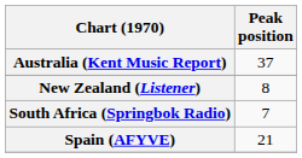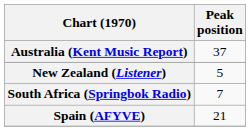 <table class="wikitable sortable plainrowheaders">
 <tr>
 <th scope="col">Chart (1970)</th>
 <th scope="col">Peak<br>position</th>
 </tr>
 <tr>
 <th scope="row">Australia (<a href='#'>Kent Music Report</a>)</th>
 <td align="center">37</td>
 </tr>
 <tr>
 </tr>
 <tr>
 </tr>
 <tr>
 </tr>
 <tr>
 </tr>
 <tr>
 </tr>
 <tr>
 </tr>
 <tr>
 <th scope="row">New Zealand (<em><a href='#'>Listener</a></em>)</th>
-<td align="center">8</td>
+<td align="center">5</td>
 </tr>
 <tr>
 <th scope="row">South Africa (<a href='#'>Springbok Radio</a>)</th>
 <td align="center">7</td>
 </tr>
 <tr>
 <th scope="row">Spain (<a href='#'>AFYVE</a>)</th>
 <td align="center">21</td>
 </tr>
 <tr>
 </tr>
 <tr>
 </tr>
 <tr>
 </tr>
 </table>
